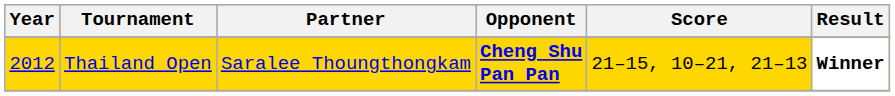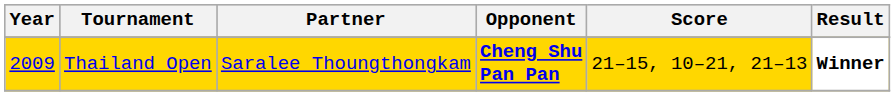 <table class="sortable wikitable" style="font-size: 90%;">
 <tr>
 <th>Year</th>
 <th>Tournament</th>
 <th>Partner</th>
 <th>Opponent</th>
 <th>Score</th>
 <th>Result</th>
 </tr>
 <tr>
 </tr>
 <tr style="background:#FFD700">
-<td align="center"><a href='#'>2012</a></td>
+<td align="center"><a href='#'>2009</a></td>
 <td align="left"><a href='#'>Thailand Open</a></td>
 <td align="left"> <a href='#'>Saralee Thoungthongkam</a></td>
 <td align="left"><strong> <a href='#'>Cheng Shu</a> <br>  <a href='#'>Pan Pan</a></strong></td>
 <td align="left">21–15, 10–21, 21–13</td>
 <td style="text-align:left; background:white"> <strong>Winner</strong></td>
 </tr>
 <tr>
 </tr>
 </table>
